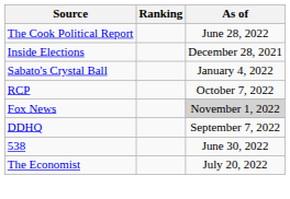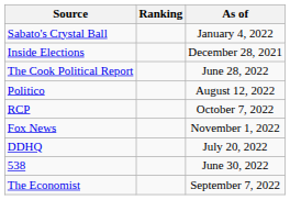 <table class="wikitable" style="text-align:center">
 <tr>
 <th>Source</th>
 <th>Ranking</th>
 <th>As of</th>
 </tr>
 <tr>
-<td align=left><a href='#'>The Cook Political Report</a></td>
+<td align=left><a href='#'>Sabato's Crystal Ball</a></td>
 <td></td>
-<td>June 28, 2022</td>
+<td>January 4, 2022</td>
 </tr>
 <tr>
 <td align=left><a href='#'>Inside Elections</a></td>
 <td></td>
 <td>December 28, 2021</td>
 </tr>
 <tr>
-<td align=left><a href='#'>Sabato's Crystal Ball</a></td>
+<td align=left><a href='#'>The Cook Political Report</a></td>
 <td></td>
-<td>January 4, 2022</td>
+<td>June 28, 2022</td>
+</tr>
+<tr>
+<td align=left><a href='#'>Politico</a></td>
+<td></td>
+<td>August 12, 2022</td>
 </tr>
 <tr>
 <td align="left"><a href='#'>RCP</a></td>
 <td></td>
 <td>October 7, 2022</td>
 </tr>
 <tr>
 <td align=left><a href='#'>Fox News</a></td>
 <td></td>
-<td style="background: lightgrey;">November 1, 2022</td>
+<td>November 1, 2022</td>
 </tr>
 <tr>
 <td align="left"><a href='#'>DDHQ</a></td>
 <td></td>
-<td>September 7, 2022</td>
+<td>July 20, 2022</td>
 </tr>
 <tr>
 <td align="left"><a href='#'>538</a></td>
 <td></td>
 <td>June 30, 2022</td>
 </tr>
 <tr>
 <td align="left"><a href='#'>The Economist</a></td>
 <td></td>
-<td>July 20, 2022</td>
+<td>September 7, 2022</td>
 </tr>
 </table>
